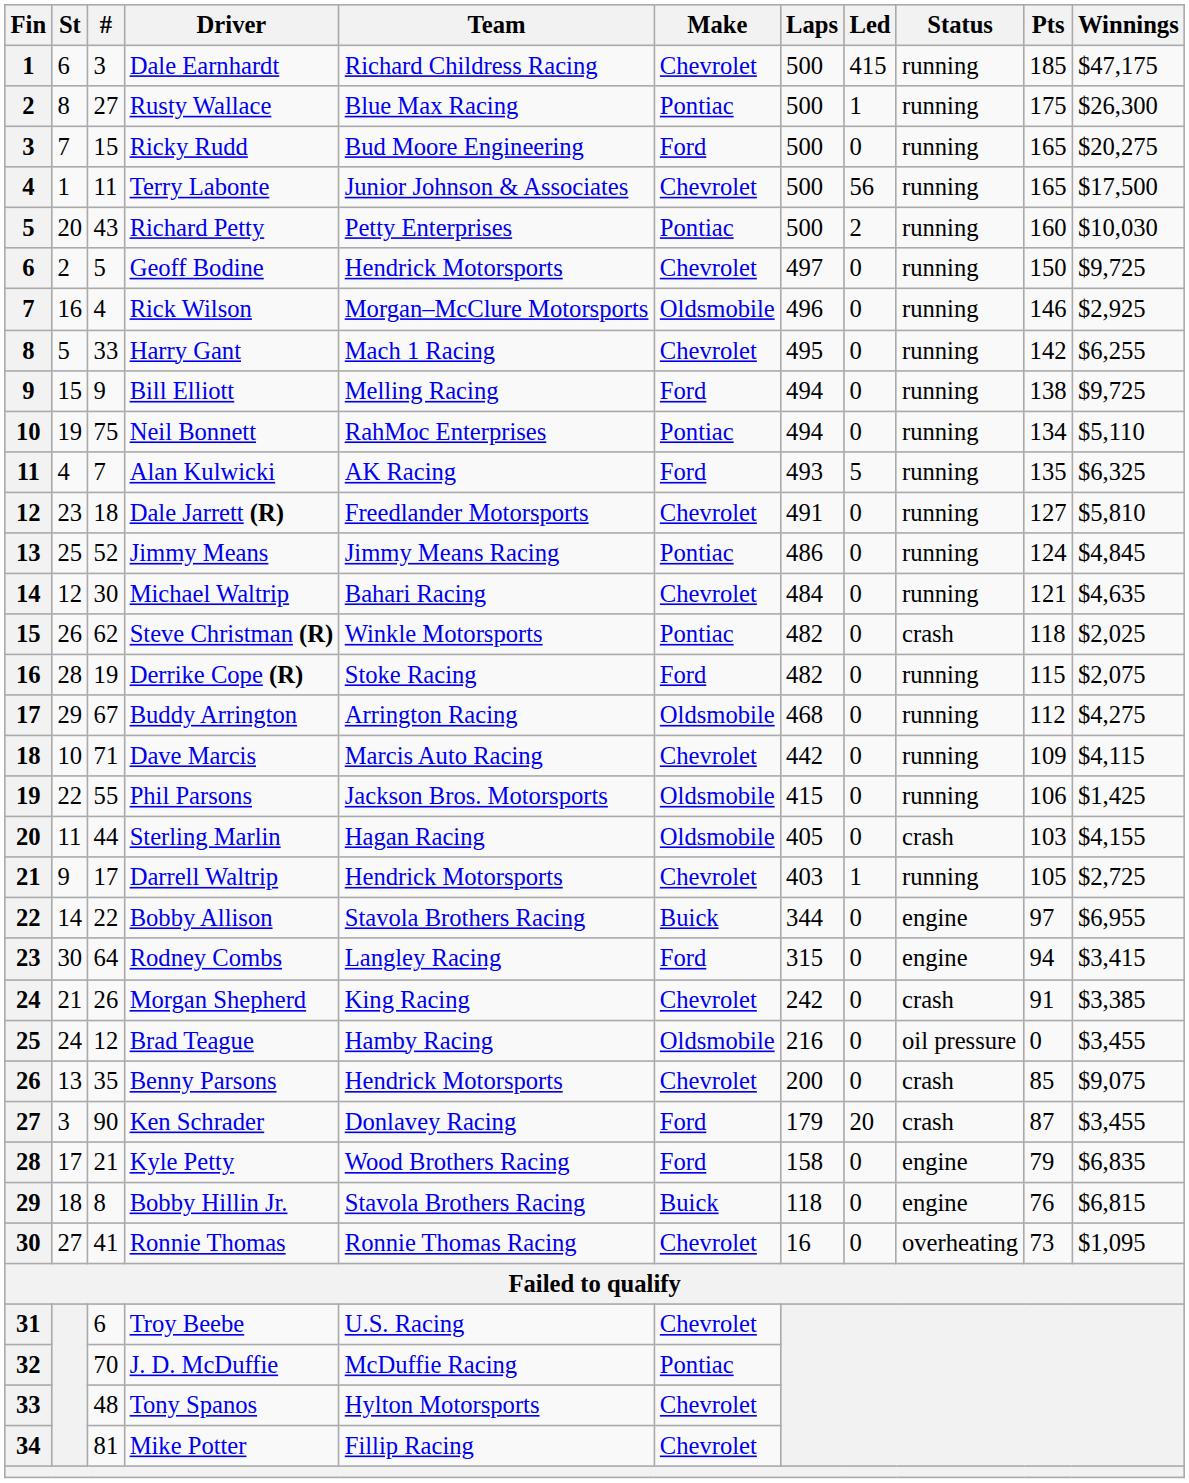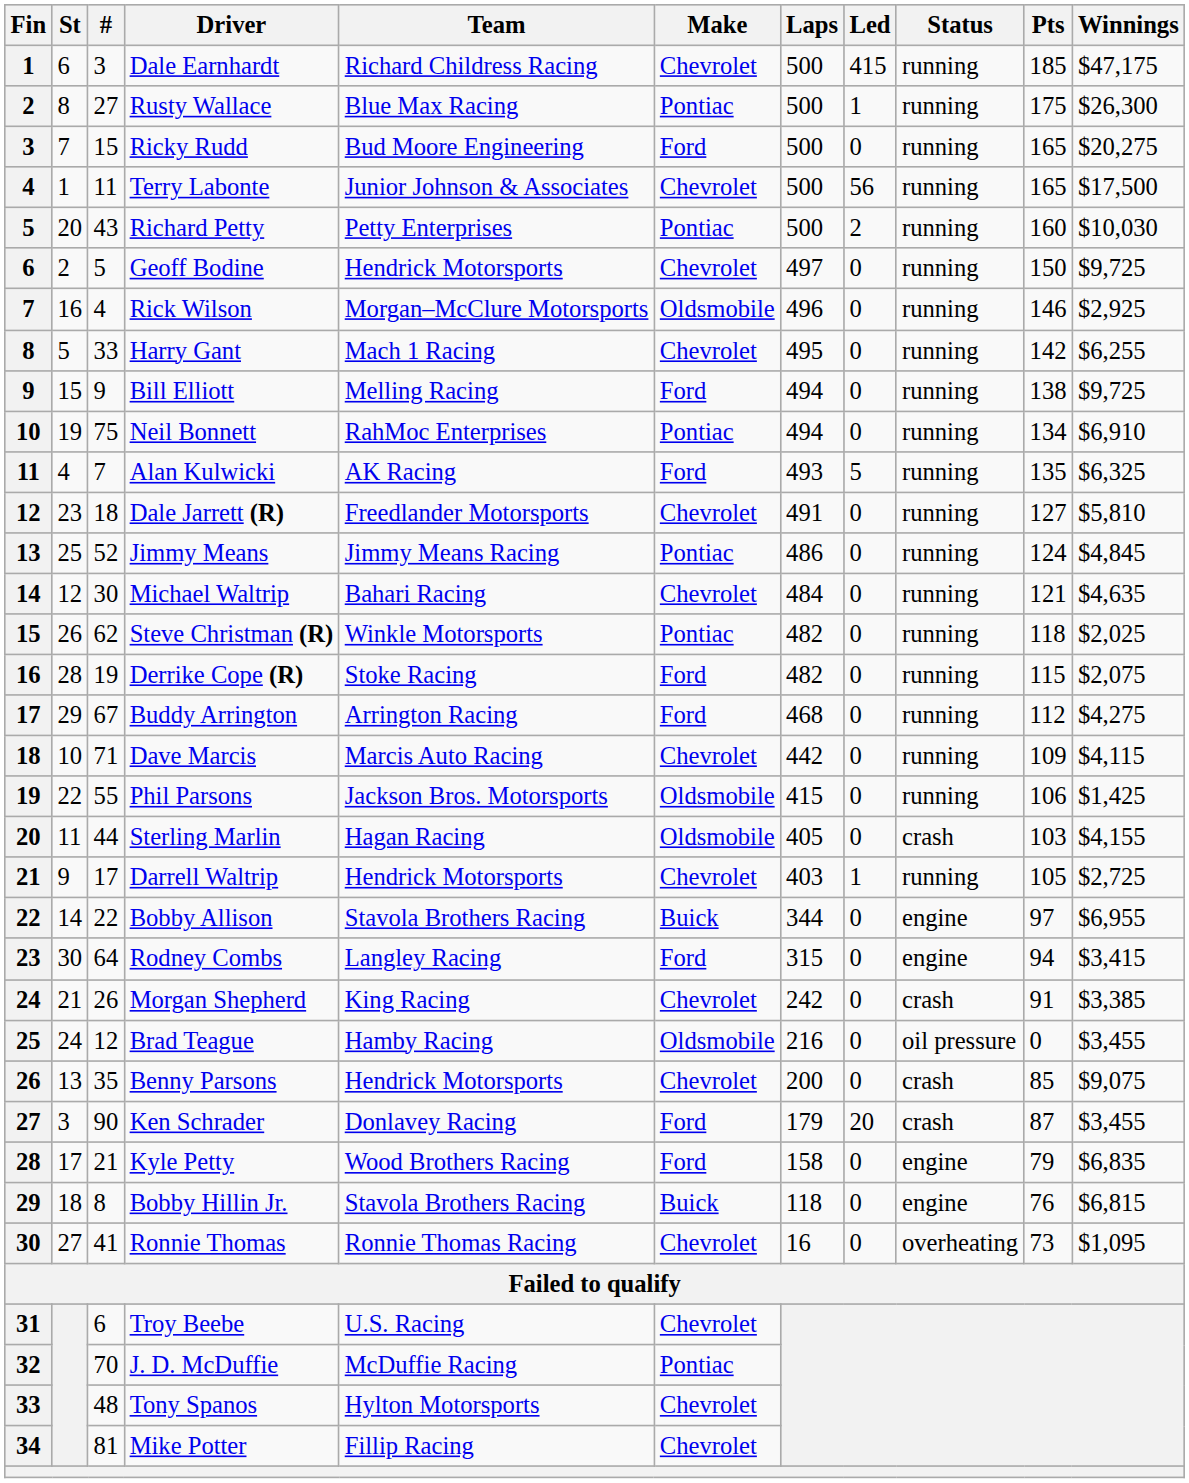 <table class="wikitable" style="font-size:95%">
 <tr>
 <th>Fin</th>
 <th>St</th>
 <th>#</th>
 <th>Driver</th>
 <th>Team</th>
 <th>Make</th>
 <th>Laps</th>
 <th>Led</th>
 <th>Status</th>
 <th>Pts</th>
 <th>Winnings</th>
 </tr>
 <tr>
 <th>1</th>
 <td>6</td>
 <td>3</td>
 <td><a href='#'>Dale Earnhardt</a></td>
 <td><a href='#'>Richard Childress Racing</a></td>
 <td><a href='#'>Chevrolet</a></td>
 <td>500</td>
 <td>415</td>
 <td>running</td>
 <td>185</td>
 <td>$47,175</td>
 </tr>
 <tr>
 <th>2</th>
 <td>8</td>
 <td>27</td>
 <td><a href='#'>Rusty Wallace</a></td>
 <td><a href='#'>Blue Max Racing</a></td>
 <td><a href='#'>Pontiac</a></td>
 <td>500</td>
 <td>1</td>
 <td>running</td>
 <td>175</td>
 <td>$26,300</td>
 </tr>
 <tr>
 <th>3</th>
 <td>7</td>
 <td>15</td>
 <td><a href='#'>Ricky Rudd</a></td>
 <td><a href='#'>Bud Moore Engineering</a></td>
 <td><a href='#'>Ford</a></td>
 <td>500</td>
 <td>0</td>
 <td>running</td>
 <td>165</td>
 <td>$20,275</td>
 </tr>
 <tr>
 <th>4</th>
 <td>1</td>
 <td>11</td>
 <td><a href='#'>Terry Labonte</a></td>
 <td><a href='#'>Junior Johnson & Associates</a></td>
 <td><a href='#'>Chevrolet</a></td>
 <td>500</td>
 <td>56</td>
 <td>running</td>
 <td>165</td>
 <td>$17,500</td>
 </tr>
 <tr>
 <th>5</th>
 <td>20</td>
 <td>43</td>
 <td><a href='#'>Richard Petty</a></td>
 <td><a href='#'>Petty Enterprises</a></td>
 <td><a href='#'>Pontiac</a></td>
 <td>500</td>
 <td>2</td>
 <td>running</td>
 <td>160</td>
 <td>$10,030</td>
 </tr>
 <tr>
 <th>6</th>
 <td>2</td>
 <td>5</td>
 <td><a href='#'>Geoff Bodine</a></td>
 <td><a href='#'>Hendrick Motorsports</a></td>
 <td><a href='#'>Chevrolet</a></td>
 <td>497</td>
 <td>0</td>
 <td>running</td>
 <td>150</td>
 <td>$9,725</td>
 </tr>
 <tr>
 <th>7</th>
 <td>16</td>
 <td>4</td>
 <td><a href='#'>Rick Wilson</a></td>
 <td><a href='#'>Morgan–McClure Motorsports</a></td>
 <td><a href='#'>Oldsmobile</a></td>
 <td>496</td>
 <td>0</td>
 <td>running</td>
 <td>146</td>
 <td>$2,925</td>
 </tr>
 <tr>
 <th>8</th>
 <td>5</td>
 <td>33</td>
 <td><a href='#'>Harry Gant</a></td>
 <td><a href='#'>Mach 1 Racing</a></td>
 <td><a href='#'>Chevrolet</a></td>
 <td>495</td>
 <td>0</td>
 <td>running</td>
 <td>142</td>
 <td>$6,255</td>
 </tr>
 <tr>
 <th>9</th>
 <td>15</td>
 <td>9</td>
 <td><a href='#'>Bill Elliott</a></td>
 <td><a href='#'>Melling Racing</a></td>
 <td><a href='#'>Ford</a></td>
 <td>494</td>
 <td>0</td>
 <td>running</td>
 <td>138</td>
 <td>$9,725</td>
 </tr>
 <tr>
 <th>10</th>
 <td>19</td>
 <td>75</td>
 <td><a href='#'>Neil Bonnett</a></td>
 <td><a href='#'>RahMoc Enterprises</a></td>
 <td><a href='#'>Pontiac</a></td>
 <td>494</td>
 <td>0</td>
 <td>running</td>
 <td>134</td>
-<td>$5,110</td>
+<td>$6,910</td>
 </tr>
 <tr>
 <th>11</th>
 <td>4</td>
 <td>7</td>
 <td><a href='#'>Alan Kulwicki</a></td>
 <td><a href='#'>AK Racing</a></td>
 <td><a href='#'>Ford</a></td>
 <td>493</td>
 <td>5</td>
 <td>running</td>
 <td>135</td>
 <td>$6,325</td>
 </tr>
 <tr>
 <th>12</th>
 <td>23</td>
 <td>18</td>
 <td><a href='#'>Dale Jarrett</a> <strong>(R)</strong></td>
 <td><a href='#'>Freedlander Motorsports</a></td>
 <td><a href='#'>Chevrolet</a></td>
 <td>491</td>
 <td>0</td>
 <td>running</td>
 <td>127</td>
 <td>$5,810</td>
 </tr>
 <tr>
 <th>13</th>
 <td>25</td>
 <td>52</td>
 <td><a href='#'>Jimmy Means</a></td>
 <td><a href='#'>Jimmy Means Racing</a></td>
 <td><a href='#'>Pontiac</a></td>
 <td>486</td>
 <td>0</td>
 <td>running</td>
 <td>124</td>
 <td>$4,845</td>
 </tr>
 <tr>
 <th>14</th>
 <td>12</td>
 <td>30</td>
 <td><a href='#'>Michael Waltrip</a></td>
 <td><a href='#'>Bahari Racing</a></td>
 <td><a href='#'>Chevrolet</a></td>
 <td>484</td>
 <td>0</td>
 <td>running</td>
 <td>121</td>
 <td>$4,635</td>
 </tr>
 <tr>
 <th>15</th>
 <td>26</td>
 <td>62</td>
 <td><a href='#'>Steve Christman</a> <strong>(R)</strong></td>
 <td><a href='#'>Winkle Motorsports</a></td>
 <td><a href='#'>Pontiac</a></td>
 <td>482</td>
 <td>0</td>
-<td>crash</td>
+<td>running</td>
 <td>118</td>
 <td>$2,025</td>
 </tr>
 <tr>
 <th>16</th>
 <td>28</td>
 <td>19</td>
 <td><a href='#'>Derrike Cope</a> <strong>(R)</strong></td>
 <td><a href='#'>Stoke Racing</a></td>
 <td><a href='#'>Ford</a></td>
 <td>482</td>
 <td>0</td>
 <td>running</td>
 <td>115</td>
 <td>$2,075</td>
 </tr>
 <tr>
 <th>17</th>
 <td>29</td>
 <td>67</td>
 <td><a href='#'>Buddy Arrington</a></td>
 <td><a href='#'>Arrington Racing</a></td>
-<td><a href='#'>Oldsmobile</a></td>
+<td><a href='#'>Ford</a></td>
 <td>468</td>
 <td>0</td>
 <td>running</td>
 <td>112</td>
 <td>$4,275</td>
 </tr>
 <tr>
 <th>18</th>
 <td>10</td>
 <td>71</td>
 <td><a href='#'>Dave Marcis</a></td>
 <td><a href='#'>Marcis Auto Racing</a></td>
 <td><a href='#'>Chevrolet</a></td>
 <td>442</td>
 <td>0</td>
 <td>running</td>
 <td>109</td>
 <td>$4,115</td>
 </tr>
 <tr>
 <th>19</th>
 <td>22</td>
 <td>55</td>
 <td><a href='#'>Phil Parsons</a></td>
 <td><a href='#'>Jackson Bros. Motorsports</a></td>
 <td><a href='#'>Oldsmobile</a></td>
 <td>415</td>
 <td>0</td>
 <td>running</td>
 <td>106</td>
 <td>$1,425</td>
 </tr>
 <tr>
 <th>20</th>
 <td>11</td>
 <td>44</td>
 <td><a href='#'>Sterling Marlin</a></td>
 <td><a href='#'>Hagan Racing</a></td>
 <td><a href='#'>Oldsmobile</a></td>
 <td>405</td>
 <td>0</td>
 <td>crash</td>
 <td>103</td>
 <td>$4,155</td>
 </tr>
 <tr>
 <th>21</th>
 <td>9</td>
 <td>17</td>
 <td><a href='#'>Darrell Waltrip</a></td>
 <td><a href='#'>Hendrick Motorsports</a></td>
 <td><a href='#'>Chevrolet</a></td>
 <td>403</td>
 <td>1</td>
 <td>running</td>
 <td>105</td>
 <td>$2,725</td>
 </tr>
 <tr>
 <th>22</th>
 <td>14</td>
 <td>22</td>
 <td><a href='#'>Bobby Allison</a></td>
 <td><a href='#'>Stavola Brothers Racing</a></td>
 <td><a href='#'>Buick</a></td>
 <td>344</td>
 <td>0</td>
 <td>engine</td>
 <td>97</td>
 <td>$6,955</td>
 </tr>
 <tr>
 <th>23</th>
 <td>30</td>
 <td>64</td>
 <td><a href='#'>Rodney Combs</a></td>
 <td><a href='#'>Langley Racing</a></td>
 <td><a href='#'>Ford</a></td>
 <td>315</td>
 <td>0</td>
 <td>engine</td>
 <td>94</td>
 <td>$3,415</td>
 </tr>
 <tr>
 <th>24</th>
 <td>21</td>
 <td>26</td>
 <td><a href='#'>Morgan Shepherd</a></td>
 <td><a href='#'>King Racing</a></td>
 <td><a href='#'>Chevrolet</a></td>
 <td>242</td>
 <td>0</td>
 <td>crash</td>
 <td>91</td>
 <td>$3,385</td>
 </tr>
 <tr>
 <th>25</th>
 <td>24</td>
 <td>12</td>
 <td><a href='#'>Brad Teague</a></td>
 <td><a href='#'>Hamby Racing</a></td>
 <td><a href='#'>Oldsmobile</a></td>
 <td>216</td>
 <td>0</td>
 <td>oil pressure</td>
 <td>0</td>
 <td>$3,455</td>
 </tr>
 <tr>
 <th>26</th>
 <td>13</td>
 <td>35</td>
 <td><a href='#'>Benny Parsons</a></td>
 <td><a href='#'>Hendrick Motorsports</a></td>
 <td><a href='#'>Chevrolet</a></td>
 <td>200</td>
 <td>0</td>
 <td>crash</td>
 <td>85</td>
 <td>$9,075</td>
 </tr>
 <tr>
 <th>27</th>
 <td>3</td>
 <td>90</td>
 <td><a href='#'>Ken Schrader</a></td>
 <td><a href='#'>Donlavey Racing</a></td>
 <td><a href='#'>Ford</a></td>
 <td>179</td>
 <td>20</td>
 <td>crash</td>
 <td>87</td>
 <td>$3,455</td>
 </tr>
 <tr>
 <th>28</th>
 <td>17</td>
 <td>21</td>
 <td><a href='#'>Kyle Petty</a></td>
 <td><a href='#'>Wood Brothers Racing</a></td>
 <td><a href='#'>Ford</a></td>
 <td>158</td>
 <td>0</td>
 <td>engine</td>
 <td>79</td>
 <td>$6,835</td>
 </tr>
 <tr>
 <th>29</th>
 <td>18</td>
 <td>8</td>
 <td><a href='#'>Bobby Hillin Jr.</a></td>
 <td><a href='#'>Stavola Brothers Racing</a></td>
 <td><a href='#'>Buick</a></td>
 <td>118</td>
 <td>0</td>
 <td>engine</td>
 <td>76</td>
 <td>$6,815</td>
 </tr>
 <tr>
 <th>30</th>
 <td>27</td>
 <td>41</td>
 <td><a href='#'>Ronnie Thomas</a></td>
 <td><a href='#'>Ronnie Thomas Racing</a></td>
 <td><a href='#'>Chevrolet</a></td>
 <td>16</td>
 <td>0</td>
 <td>overheating</td>
 <td>73</td>
 <td>$1,095</td>
 </tr>
 <tr>
 <th colspan="11">Failed to qualify</th>
 </tr>
 <tr>
 <th>31</th>
 <th rowspan="4"></th>
 <td>6</td>
 <td><a href='#'>Troy Beebe</a></td>
 <td><a href='#'>U.S. Racing</a></td>
 <td><a href='#'>Chevrolet</a></td>
 <th colspan="5" rowspan="4"></th>
 </tr>
 <tr>
 <th>32</th>
 <td>70</td>
 <td><a href='#'>J. D. McDuffie</a></td>
 <td><a href='#'>McDuffie Racing</a></td>
 <td><a href='#'>Pontiac</a></td>
 </tr>
 <tr>
 <th>33</th>
 <td>48</td>
 <td><a href='#'>Tony Spanos</a></td>
 <td><a href='#'>Hylton Motorsports</a></td>
 <td><a href='#'>Chevrolet</a></td>
 </tr>
 <tr>
 <th>34</th>
 <td>81</td>
 <td><a href='#'>Mike Potter</a></td>
 <td><a href='#'>Fillip Racing</a></td>
 <td><a href='#'>Chevrolet</a></td>
 </tr>
 <tr>
 <th colspan="11"></th>
 </tr>
 </table>
